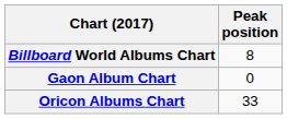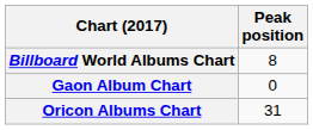 <table class="wikitable plainrowheaders sortable" style="text-align:center;" border="1">
 <tr>
 <th scope="col">Chart (2017)</th>
 <th scope="col">Peak<br>position</th>
 </tr>
 <tr>
 <th scope="row"><em><a href='#'>Billboard</a></em> World Albums Chart</th>
 <td>8</td>
 </tr>
 <tr>
 <th scope="row"><a href='#'>Gaon Album Chart</a></th>
 <td>0</td>
 </tr>
 <tr>
 <th scope="row"><a href='#'>Oricon Albums Chart</a></th>
-<td>33</td>
+<td>31</td>
 </tr>
 </table>
